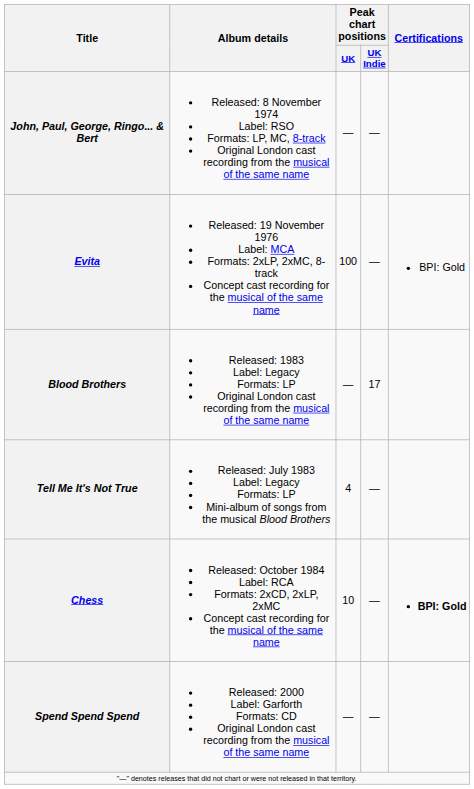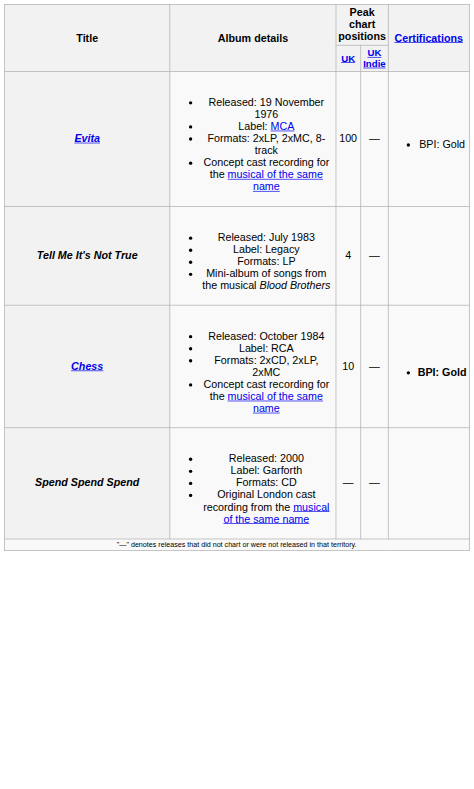 <table class="wikitable plainrowheaders" style="text-align:center;">
 <tr>
 <th rowspan="2" scope="col" style="width:15em;">Title</th>
 <th rowspan="2" scope="col" style="width:15em;">Album details</th>
 <th colspan="2">Peak chart positions</th>
 <th rowspan="2"><a href='#'>Certifications</a></th>
 </tr>
 <tr>
 <th scope="col" style="width:2em;font-size:90%;"><a href='#'>UK</a><br></th>
 <th scope="col" style="width:2em;font-size:90%;"><a href='#'>UK Indie</a><br></th>
 </tr>
 <tr>
-<th scope="row"><em>John, Paul, George, Ringo... & Bert</em></th>
-<td><br><ul><li>Released: 8 November 1974</li><li>Label: RSO</li><li>Formats: LP, MC, <a href='#'>8-track</a></li><li>Original London cast recording from the <a href='#'>musical of the same name</a></li></ul></td>
-<td>—</td>
-<td>—</td>
-<td></td>
-</tr>
-<tr>
 <th scope="row"><em><a href='#'>Evita</a></em></th>
 <td><br><ul><li>Released: 19 November 1976</li><li>Label: <a href='#'>MCA</a></li><li>Formats: 2xLP, 2xMC, 8-track</li><li>Concept cast recording for the <a href='#'>musical of the same name</a></li></ul></td>
 <td>100</td>
 <td>—</td>
 <td><br><ul><li>BPI: Gold</li></ul></td>
-</tr>
-<tr>
-<th scope="row"><em>Blood Brothers</em></th>
-<td><br><ul><li>Released: 1983</li><li>Label: Legacy</li><li>Formats: LP</li><li>Original London cast recording from the <a href='#'>musical of the same name</a></li></ul></td>
-<td>—</td>
-<td>17</td>
-<td></td>
 </tr>
 <tr>
 <th scope="row"><em>Tell Me It's Not True</em></th>
 <td><br><ul><li>Released: July 1983</li><li>Label: Legacy</li><li>Formats: LP</li><li>Mini-album of songs from the musical <em>Blood Brothers</em></li></ul></td>
 <td>4</td>
 <td>—</td>
 <td></td>
 </tr>
 <tr>
 <th scope="row"><em><a href='#'>Chess</a></em></th>
 <td><br><ul><li>Released: October 1984</li><li>Label: RCA</li><li>Formats: 2xCD, 2xLP, 2xMC</li><li>Concept cast recording for the <a href='#'>musical of the same name</a></li></ul></td>
 <td>10</td>
 <td>—</td>
 <td><strong><br><ul><li>BPI: Gold</li></ul></strong></td>
 </tr>
 <tr>
 <th scope="row"><em>Spend Spend Spend</em></th>
 <td><br><ul><li>Released: 2000</li><li>Label: Garforth</li><li>Formats: CD</li><li>Original London cast recording from the <a href='#'>musical of the same name</a></li></ul></td>
 <td>—</td>
 <td>—</td>
 <td></td>
 </tr>
 <tr>
 <td colspan="5" style="font-size:8pt">"—" denotes releases that did not chart or were not released in that territory.</td>
 </tr>
 </table>
